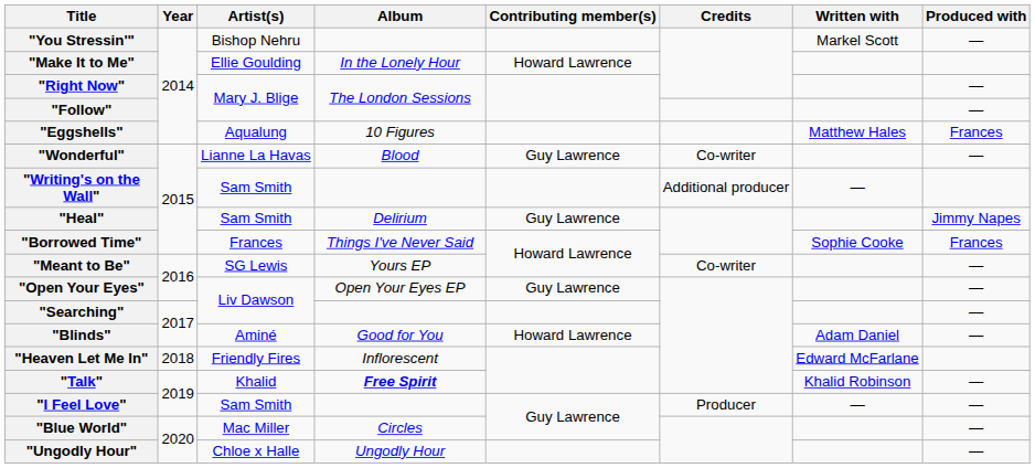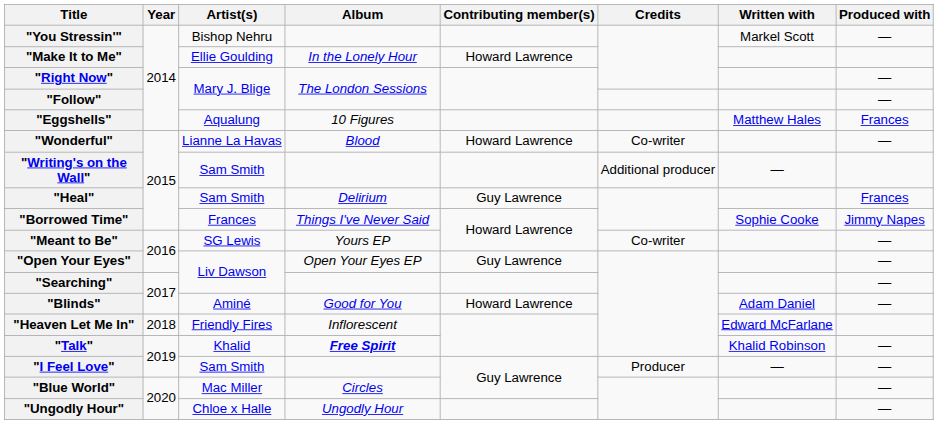 <table class="wikitable plainrowheaders" style="text-align:center;">
 <tr>
 <th scope="col" style="width:160px;">Title</th>
 <th scope="col">Year</th>
 <th scope="col">Artist(s)</th>
 <th scope="col" style="width:180px;">Album</th>
 <th scope="col">Contributing member(s)</th>
 <th scope="col">Credits</th>
 <th scope="col">Written with</th>
 <th scope="col">Produced with</th>
 </tr>
 <tr>
 <th scope="row">"You Stressin'"</th>
 <td rowspan="5">2014</td>
 <td>Bishop Nehru</td>
 <td></td>
 <td></td>
 <td rowspan="3"></td>
 <td>Markel Scott</td>
 <td>—</td>
 </tr>
 <tr>
 <th scope="row">"Make It to Me"</th>
 <td><a href='#'>Ellie Goulding</a></td>
 <td><em><a href='#'>In the Lonely Hour</a></em></td>
 <td>Howard Lawrence</td>
 <td></td>
 <td></td>
 </tr>
 <tr>
 <th scope="row">"<a href='#'>Right Now</a>"</th>
 <td rowspan="2"><a href='#'>Mary J. Blige</a></td>
 <td rowspan="2"><em><a href='#'>The London Sessions</a></em></td>
 <td rowspan="2"></td>
 <td></td>
 <td>—</td>
 </tr>
 <tr>
 <th scope="row">"Follow"<br></th>
 <td></td>
 <td></td>
 <td>—</td>
 </tr>
 <tr>
 <th scope="row">"Eggshells"<br></th>
 <td><a href='#'>Aqualung</a></td>
 <td><em>10 Figures</em></td>
 <td></td>
 <td></td>
 <td><a href='#'>Matthew Hales</a></td>
 <td><a href='#'>Frances</a></td>
 </tr>
 <tr>
 <th scope="row">"Wonderful"</th>
 <td rowspan="4">2015</td>
 <td><a href='#'>Lianne La Havas</a></td>
 <td><em><a href='#'>Blood</a></em></td>
-<td>Guy Lawrence</td>
+<td>Howard Lawrence</td>
 <td>Co-writer</td>
 <td></td>
 <td>—</td>
 </tr>
 <tr>
 <th scope="row">"<a href='#'>Writing's on the Wall</a>"</th>
 <td><a href='#'>Sam Smith</a></td>
 <td></td>
 <td></td>
 <td>Additional producer</td>
 <td>—</td>
 <td></td>
 </tr>
 <tr>
 <th scope="row">"Heal"</th>
 <td><a href='#'>Sam Smith</a></td>
 <td><em><a href='#'>Delirium</a></em></td>
 <td>Guy Lawrence</td>
 <td rowspan="2"></td>
 <td></td>
-<td><a href='#'>Jimmy Napes</a></td>
+<td><a href='#'>Frances</a></td>
 </tr>
 <tr>
 <th scope="row">"Borrowed Time"</th>
 <td><a href='#'>Frances</a></td>
 <td><em><a href='#'>Things I've Never Said</a></em></td>
 <td rowspan="2">Howard Lawrence</td>
 <td><a href='#'>Sophie Cooke</a></td>
-<td><a href='#'>Frances</a></td>
+<td><a href='#'>Jimmy Napes</a></td>
 </tr>
 <tr>
 <th scope="row">"Meant to Be"</th>
 <td rowspan="2">2016</td>
 <td><a href='#'>SG Lewis</a></td>
 <td><em>Yours EP</em></td>
 <td>Co-writer</td>
 <td></td>
 <td>—</td>
 </tr>
 <tr>
 <th scope="row">"Open Your Eyes"</th>
 <td rowspan="2"><a href='#'>Liv Dawson</a></td>
 <td><em>Open Your Eyes EP</em></td>
 <td>Guy Lawrence</td>
 <td rowspan="5"></td>
 <td></td>
 <td>—</td>
 </tr>
 <tr>
 <th scope="row">"Searching"</th>
 <td rowspan="2">2017</td>
 <td></td>
 <td></td>
 <td></td>
 <td>—</td>
 </tr>
 <tr>
 <th scope="row">"Blinds"</th>
 <td><a href='#'>Aminé</a></td>
 <td><em><a href='#'>Good for You</a></em></td>
 <td>Howard Lawrence</td>
 <td><a href='#'>Adam Daniel</a></td>
 <td>—</td>
 </tr>
 <tr>
 <th scope="row">"Heaven Let Me In"</th>
 <td>2018</td>
 <td><a href='#'>Friendly Fires</a></td>
 <td><em>Inflorescent</em></td>
 <td rowspan="2"></td>
 <td><a href='#'>Edward McFarlane</a></td>
 <td></td>
 </tr>
 <tr>
 <th scope="row">"<a href='#'>Talk</a>"</th>
 <td rowspan="2">2019</td>
 <td><a href='#'>Khalid</a></td>
 <td><strong><em><a href='#'>Free Spirit</a></em></strong></td>
 <td><a href='#'>Khalid Robinson</a></td>
 <td>—</td>
 </tr>
 <tr>
 <th scope="row">"<a href='#'>I Feel Love</a>"</th>
 <td><a href='#'>Sam Smith</a></td>
 <td></td>
 <td rowspan="2">Guy Lawrence</td>
 <td>Producer</td>
 <td>—</td>
 <td>—</td>
 </tr>
 <tr>
 <th scope="row">"Blue World"</th>
 <td rowspan="2">2020</td>
 <td><a href='#'>Mac Miller</a></td>
 <td><em><a href='#'>Circles</a></em></td>
 <td rowspan="2"></td>
 <td></td>
 <td>—</td>
 </tr>
 <tr>
 <th scope="row">"Ungodly Hour"</th>
 <td><a href='#'>Chloe x Halle</a></td>
 <td><em><a href='#'>Ungodly Hour</a></em></td>
 <td></td>
 <td></td>
 <td>—</td>
 </tr>
 </table>
